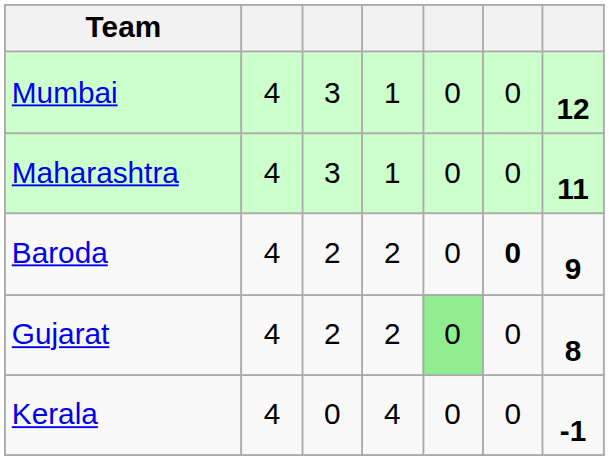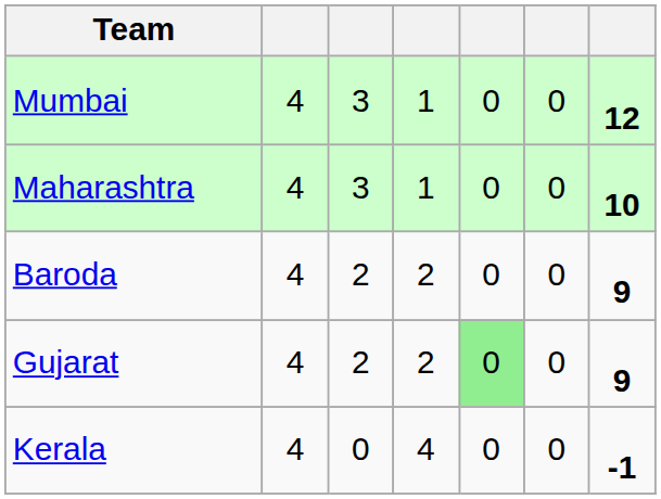 <table class="wikitable" style="text-align:center">
 <tr>
 <th style="width:120px">Team</th>
 <th style="width:25px"></th>
 <th style="width:25px"></th>
 <th style="width:25px"></th>
 <th style="width:25px"></th>
 <th style="width:25px"></th>
 <th style="width:25px"></th>
 </tr>
 <tr style="background:#cfc;">
 <td style="text-align:left"><a href='#'>Mumbai</a></td>
 <td>4</td>
 <td>3</td>
 <td>1</td>
 <td>0</td>
 <td>0</td>
 <td><br><strong>12</strong></td>
 </tr>
 <tr style="background:#cfc;">
 <td style="text-align:left"><a href='#'>Maharashtra</a></td>
 <td>4</td>
 <td>3</td>
 <td>1</td>
 <td>0</td>
 <td>0</td>
-<td><br><strong>11</strong></td>
+<td><br><strong>10</strong></td>
 </tr>
 <tr>
 <td style="text-align:left"><a href='#'>Baroda</a></td>
 <td>4</td>
 <td>2</td>
 <td>2</td>
 <td>0</td>
-<td><strong>0</strong></td>
+<td>0</td>
 <td><br><strong>9</strong></td>
 </tr>
 <tr>
 <td style="text-align:left"><a href='#'>Gujarat</a></td>
 <td>4</td>
 <td>2</td>
 <td>2</td>
 <td style="background: lightgreen;">0</td>
 <td>0</td>
-<td><br><strong>8</strong></td>
+<td><br><strong>9</strong></td>
 </tr>
 <tr>
 <td style="text-align:left"><a href='#'>Kerala</a></td>
 <td>4</td>
 <td>0</td>
 <td>4</td>
 <td>0</td>
 <td>0</td>
 <td><br><strong>-1</strong></td>
 </tr>
 </table>
